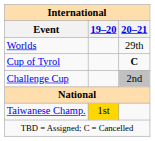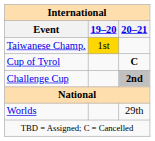 <table class="wikitable" style="text-align:center">
 <tr>
 <th style="background-color: #ffdead; " colspan=3 align=center>International</th>
 </tr>
 <tr>
 <th>Event</th>
 <th><a href='#'>19–20</a></th>
 <th><a href='#'>20–21</a></th>
 </tr>
 <tr>
-<td align=left><a href='#'>Worlds</a></td>
+<td align=left><a href='#'>Taiwanese Champ.</a></td>
+<td bgcolor=gold>1st</td>
 <td></td>
-<td>29th</td>
 </tr>
 <tr>
 <td align=left> <a href='#'>Cup of Tyrol</a></td>
 <td></td>
 <td><strong>C</strong></td>
 </tr>
 <tr>
 <td align=left><a href='#'>Challenge Cup</a></td>
 <td></td>
-<td bgcolor=silver>2nd</td>
+<td bgcolor=silver><strong>2nd</strong></td>
 </tr>
 <tr>
 <th style="background-color: #ffdead; " colspan=3 align=center>National</th>
 </tr>
 <tr>
-<td align=left><a href='#'>Taiwanese Champ.</a></td>
-<td bgcolor=gold>1st</td>
+<td align=left><a href='#'>Worlds</a></td>
 <td></td>
+<td>29th</td>
 </tr>
 <tr>
 <td colspan=3 align=center><small>TBD = Assigned; C = Cancelled</small></td>
 </tr>
 </table>
